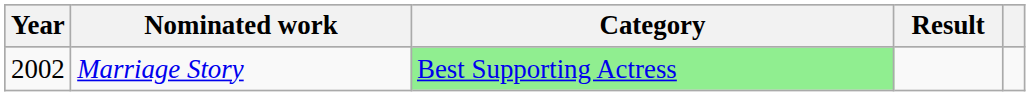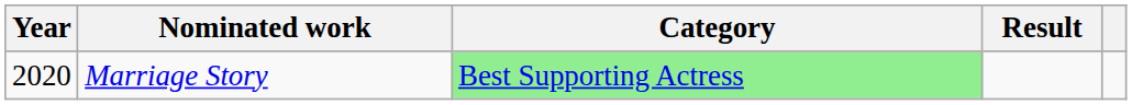 <table class="wikitable sortable">
 <tr>
 <th scope="col" style="width:1em;">Year</th>
 <th scope="col" style="width:25em;">Nominated work</th>
 <th scope="col" style="width:40em;">Category</th>
 <th scope="col" style="width:5em;">Result</th>
 <th scope="col" style="width:1em;"class="unsortable"></th>
 </tr>
 <tr>
-<td>2002</td>
+<td>2020</td>
 <td><em><a href='#'>Marriage Story</a></em></td>
 <td style="background: lightgreen;"><a href='#'>Best Supporting Actress</a></td>
 <td></td>
 <td></td>
 </tr>
 </table>
